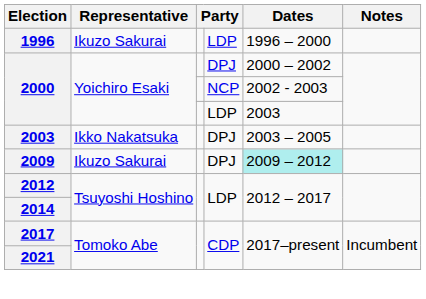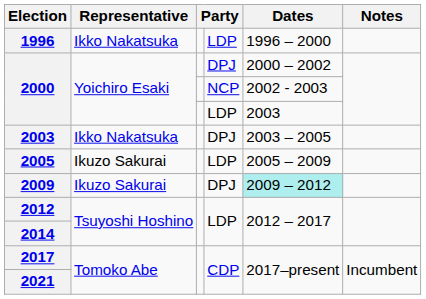 <table class=wikitable>
 <tr valign=bottom>
 <th>Election</th>
 <th>Representative</th>
 <th colspan="2">Party</th>
 <th>Dates</th>
 <th>Notes</th>
 </tr>
 <tr>
 <th><a href='#'>1996</a></th>
-<td><a href='#'>Ikuzo Sakurai</a></td>
+<td><a href='#'>Ikko Nakatsuka</a></td>
 <td bgcolor=></td>
 <td><a href='#'>LDP</a></td>
 <td>1996 – 2000</td>
 <td></td>
 </tr>
 <tr>
 <th rowspan="3"><a href='#'>2000</a></th>
 <td rowspan="3"><a href='#'>Yoichiro Esaki</a></td>
 <td bgcolor=></td>
 <td><a href='#'>DPJ</a></td>
 <td>2000 – 2002</td>
 <td rowspan="3"></td>
 </tr>
 <tr>
 <td bgcolor=></td>
 <td><a href='#'>NCP</a></td>
 <td>2002 - 2003</td>
 </tr>
 <tr>
 <td bgcolor=></td>
 <td>LDP</td>
 <td>2003</td>
 </tr>
 <tr>
 <th><a href='#'>2003</a></th>
 <td><a href='#'>Ikko Nakatsuka</a></td>
 <td bgcolor=></td>
 <td>DPJ</td>
 <td>2003 – 2005</td>
+<td></td>
+</tr>
+<tr>
+<th><a href='#'>2005</a></th>
+<td>Ikuzo Sakurai</td>
+<td bgcolor=></td>
+<td>LDP</td>
+<td>2005 – 2009</td>
 <td></td>
 </tr>
 <tr>
 <th><a href='#'>2009</a></th>
 <td><a href='#'>Ikuzo Sakurai</a></td>
 <td bgcolor=></td>
 <td>DPJ</td>
 <td style="background: paleturquoise;">2009 – 2012</td>
 <td></td>
 </tr>
 <tr>
 <th><a href='#'>2012</a></th>
 <td rowspan="2"><a href='#'>Tsuyoshi Hoshino</a></td>
 <td rowspan="2" bgcolor=></td>
 <td rowspan="2">LDP</td>
 <td rowspan="2">2012 – 2017</td>
 <td rowspan="2"></td>
 </tr>
 <tr>
 <th><a href='#'>2014</a></th>
 </tr>
 <tr>
 <th><a href='#'>2017</a></th>
 <td rowspan="2"><a href='#'>Tomoko Abe</a></td>
 <td rowspan="2" bgcolor=></td>
 <td rowspan="2"><a href='#'>CDP</a></td>
 <td rowspan="2">2017–present</td>
 <td rowspan="2">Incumbent</td>
 </tr>
 <tr>
 <th><a href='#'>2021</a></th>
 </tr>
 </table>
